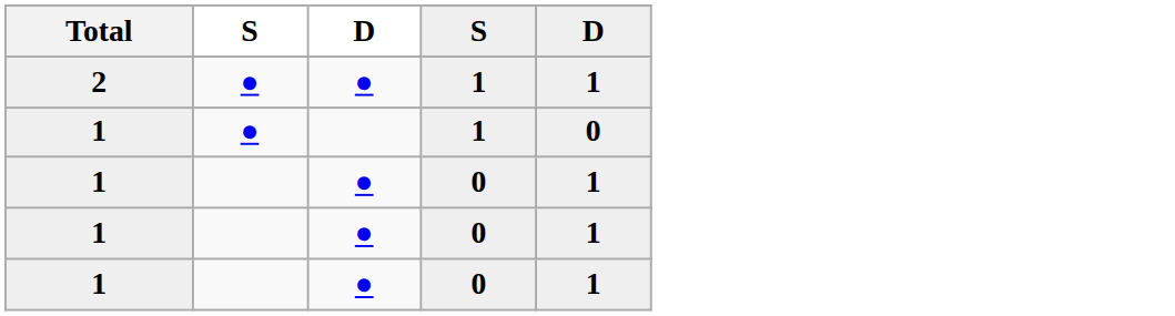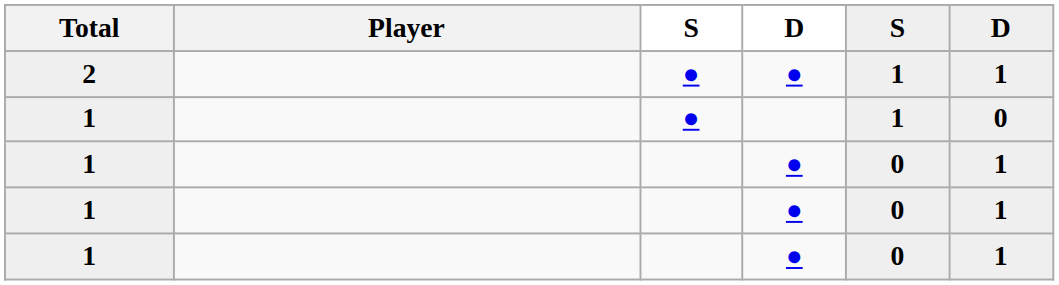 <table class="sortable wikitable" style="font-size:90%;">
 <tr>
 <th width=81>Total</th>
+<th width=236>Player</th>
 <th width=47 style="background:#FFFFFF"> S </th>
 <th width=47 style="background:#FFFFFF"> D </th>
 <th width=47 style="background:#efefef"> S </th>
 <th width=47 style="background:#efefef"> D </th>
 </tr>
 <tr align=center>
 <td bgcolor=#efefef><strong>2</strong></td>
+<td align=left></td>
 <td><a href='#'>●</a></td>
 <td><a href='#'>●</a></td>
 <td bgcolor=#efefef><strong>1</strong></td>
 <td bgcolor=#efefef><strong>1</strong></td>
 </tr>
 <tr align=center>
 <td bgcolor=#efefef><strong>1</strong></td>
+<td align=left></td>
 <td><a href='#'>●</a></td>
 <td></td>
 <td bgcolor=#efefef><strong>1</strong></td>
 <td bgcolor=#efefef><strong>0</strong></td>
 </tr>
 <tr align=center>
 <td bgcolor=#efefef><strong>1</strong></td>
+<td align=left></td>
 <td></td>
 <td><a href='#'>●</a></td>
 <td bgcolor=#efefef><strong>0</strong></td>
 <td bgcolor=#efefef><strong>1</strong></td>
 </tr>
 <tr align=center>
 <td bgcolor=#efefef><strong>1</strong></td>
+<td align=left></td>
 <td></td>
 <td><a href='#'>●</a></td>
 <td bgcolor=#efefef><strong>0</strong></td>
 <td bgcolor=#efefef><strong>1</strong></td>
 </tr>
 <tr align=center>
 <td bgcolor=#efefef><strong>1</strong></td>
+<td align=left></td>
 <td></td>
 <td><a href='#'>●</a></td>
 <td bgcolor=#efefef><strong>0</strong></td>
 <td bgcolor=#efefef><strong>1</strong></td>
 </tr>
 </table>
